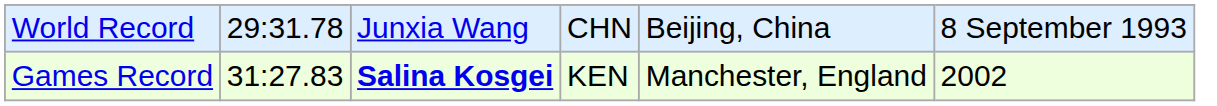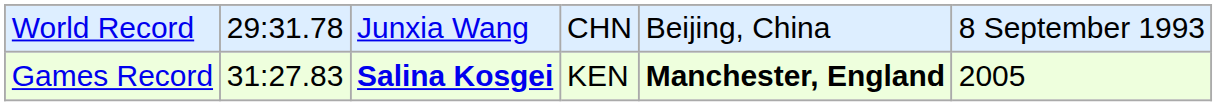 <table class="wikitable">
 <tr bgcolor = "ddeeff">
 <td><a href='#'>World Record</a></td>
 <td>29:31.78</td>
 <td><a href='#'>Junxia Wang</a></td>
 <td>CHN</td>
 <td>Beijing, China</td>
 <td>8 September 1993</td>
 </tr>
 <tr bgcolor = "eeffdd">
 <td><a href='#'>Games Record</a></td>
 <td>31:27.83</td>
 <td><strong><a href='#'>Salina Kosgei</a></strong></td>
 <td>KEN</td>
-<td>Manchester, England</td>
-<td>2002</td>
+<td><strong>Manchester, England</strong></td>
+<td>2005</td>
 </tr>
 </table>
